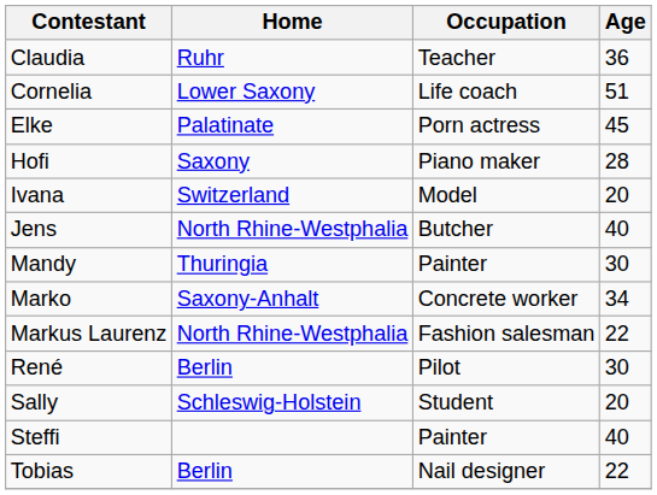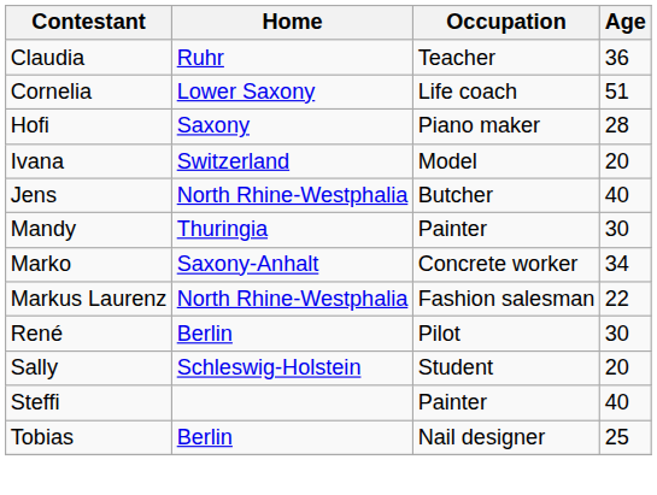 <table class=wikitable>
 <tr>
 <th>Contestant</th>
 <th>Home</th>
 <th>Occupation</th>
 <th>Age</th>
 </tr>
 <tr>
 <td>Claudia</td>
 <td><a href='#'>Ruhr</a></td>
 <td>Teacher</td>
 <td>36</td>
 </tr>
 <tr>
 <td>Cornelia</td>
 <td><a href='#'>Lower Saxony</a></td>
 <td>Life coach</td>
 <td>51</td>
-</tr>
-<tr>
-<td>Elke</td>
-<td><a href='#'>Palatinate</a></td>
-<td>Porn actress</td>
-<td>45</td>
 </tr>
 <tr>
 <td>Hofi</td>
 <td><a href='#'>Saxony</a></td>
 <td>Piano maker</td>
 <td>28</td>
 </tr>
 <tr>
 <td>Ivana</td>
 <td><a href='#'>Switzerland</a></td>
 <td>Model</td>
 <td>20</td>
 </tr>
 <tr>
 <td>Jens</td>
 <td><a href='#'>North Rhine-Westphalia</a></td>
 <td>Butcher</td>
 <td>40</td>
 </tr>
 <tr>
 <td>Mandy</td>
 <td><a href='#'>Thuringia</a></td>
 <td>Painter</td>
 <td>30</td>
 </tr>
 <tr>
 <td>Marko</td>
 <td><a href='#'>Saxony-Anhalt</a></td>
 <td>Concrete worker</td>
 <td>34</td>
 </tr>
 <tr>
 <td>Markus Laurenz</td>
 <td><a href='#'>North Rhine-Westphalia</a></td>
 <td>Fashion salesman</td>
 <td>22</td>
 </tr>
 <tr>
 <td>René</td>
 <td><a href='#'>Berlin</a></td>
 <td>Pilot</td>
 <td>30</td>
 </tr>
 <tr>
 <td>Sally</td>
 <td><a href='#'>Schleswig-Holstein</a></td>
 <td>Student</td>
 <td>20</td>
 </tr>
 <tr>
 <td>Steffi</td>
 <td></td>
 <td>Painter</td>
 <td>40</td>
 </tr>
 <tr>
 <td>Tobias</td>
 <td><a href='#'>Berlin</a></td>
 <td>Nail designer</td>
-<td>22</td>
+<td>25</td>
 </tr>
 <tr>
 </tr>
 </table>
